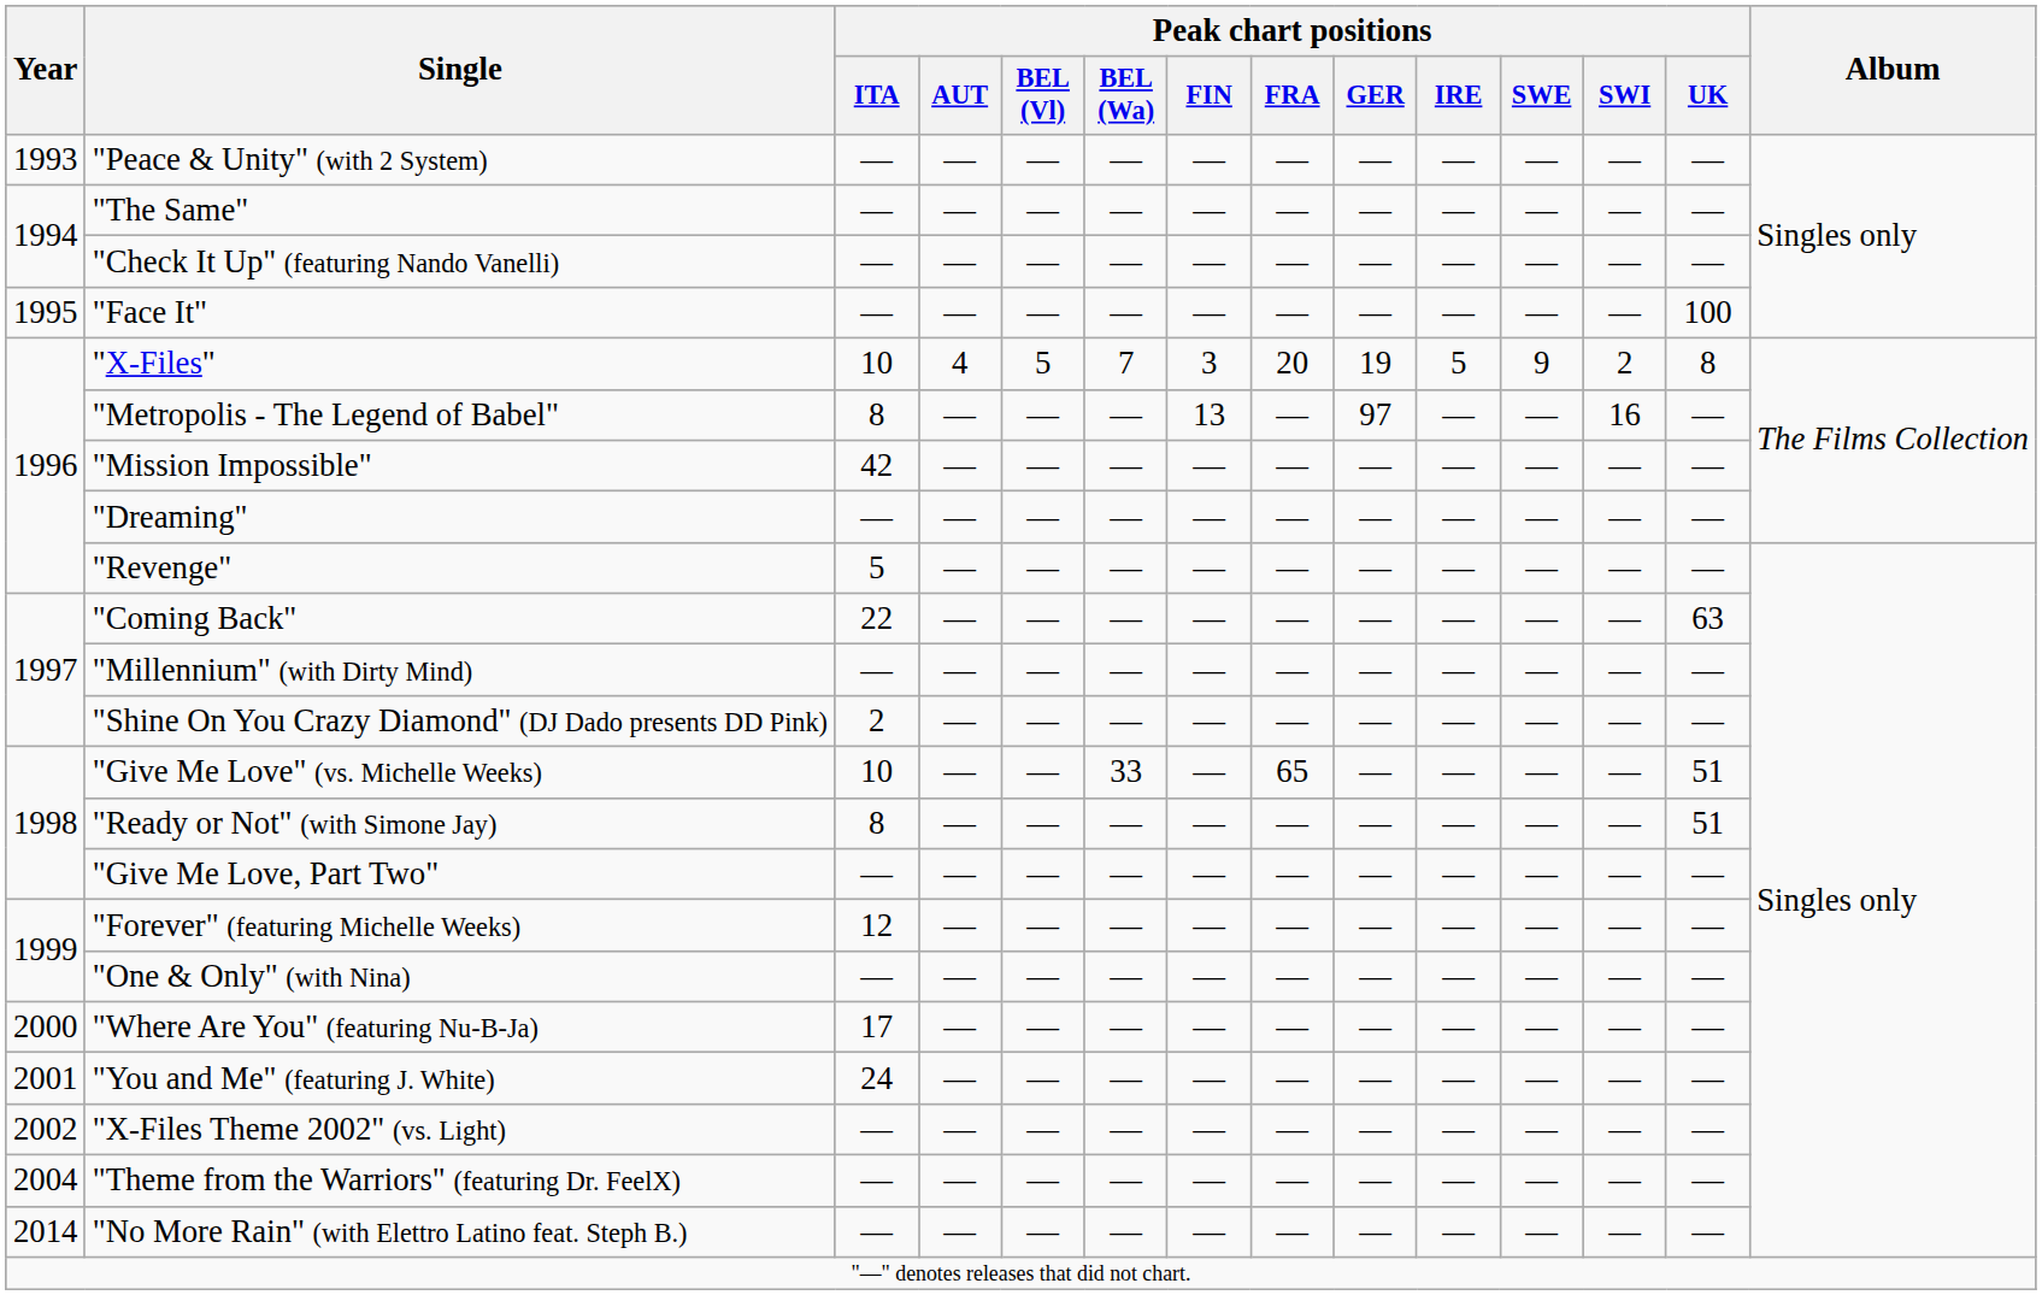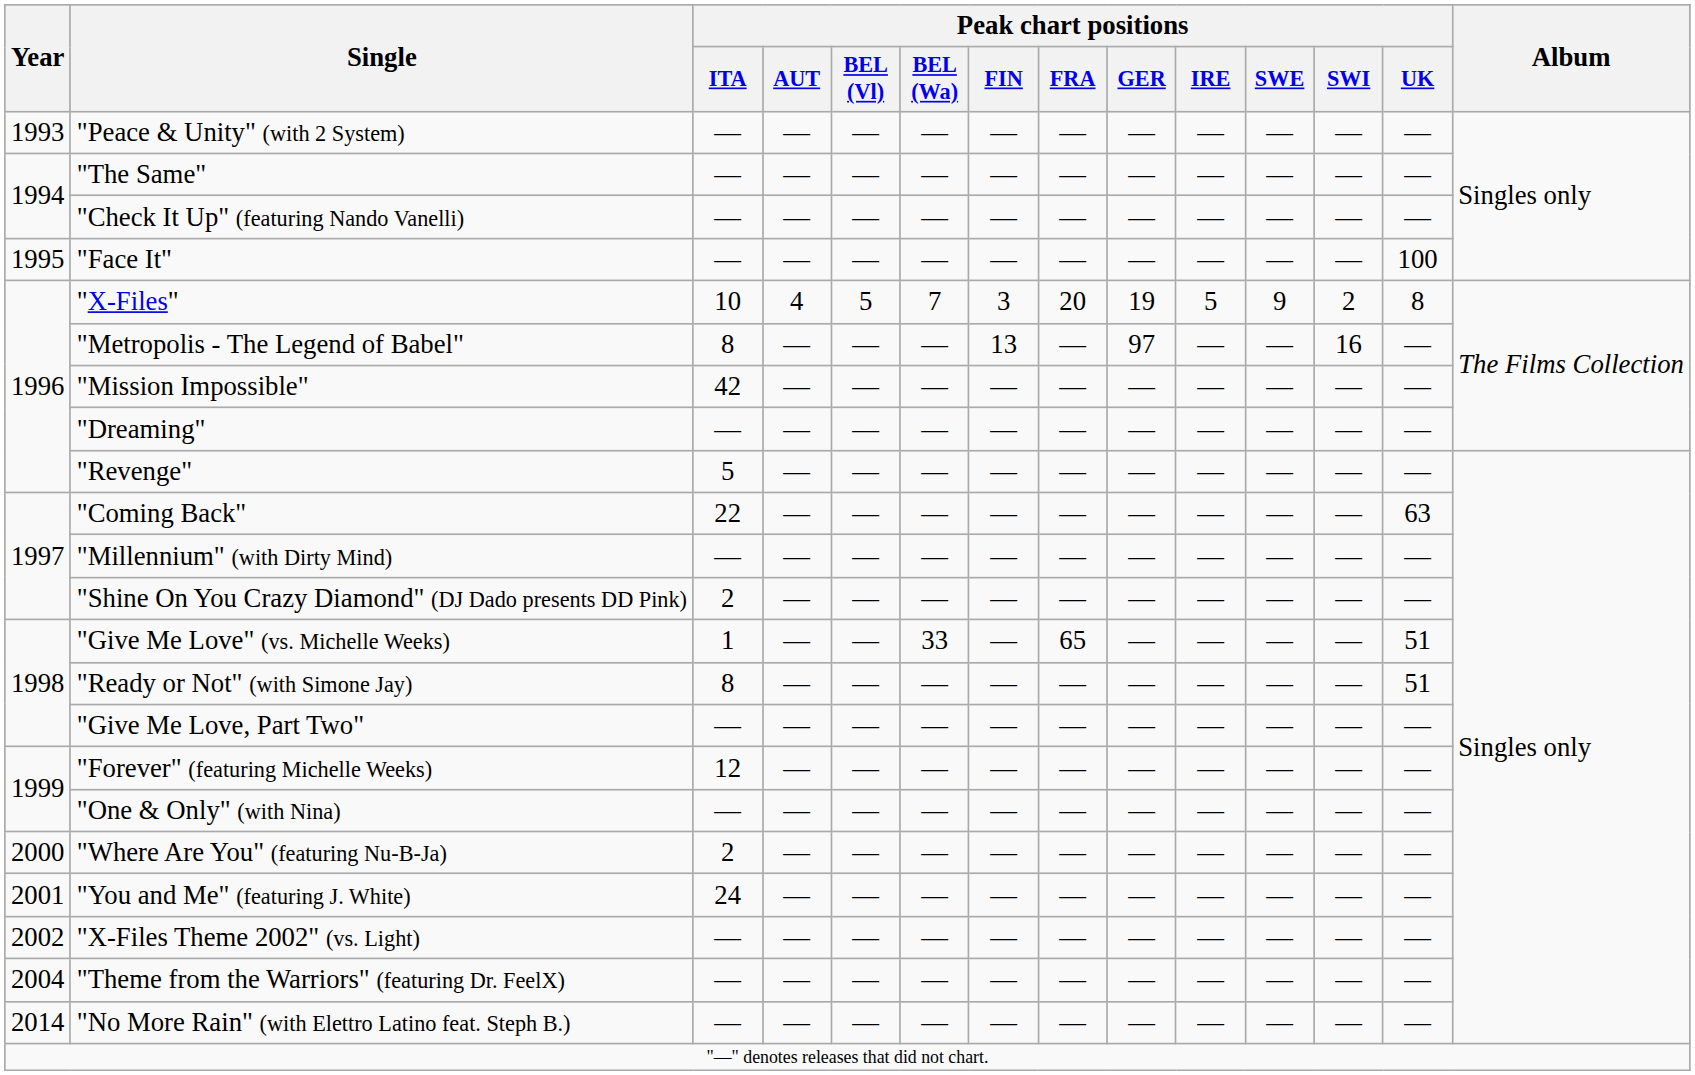 <table class="wikitable" style="text-align:center;">
 <tr>
 <th rowspan="2">Year</th>
 <th rowspan="2">Single</th>
 <th colspan="11">Peak chart positions</th>
 <th rowspan="2">Album</th>
 </tr>
 <tr style="font-size:smaller;">
 <th width="35"><a href='#'>ITA</a><br></th>
 <th width="35"><a href='#'>AUT</a><br></th>
 <th width="35"><a href='#'>BEL<br>(Vl)</a><br></th>
 <th width="35"><a href='#'>BEL<br>(Wa)</a><br></th>
 <th width="35"><a href='#'>FIN</a><br></th>
 <th width="35"><a href='#'>FRA</a><br></th>
 <th width="35"><a href='#'>GER</a><br></th>
 <th width="35"><a href='#'>IRE</a><br></th>
 <th width="35"><a href='#'>SWE</a><br></th>
 <th width="35"><a href='#'>SWI</a><br></th>
 <th width="35"><a href='#'>UK</a><br></th>
 </tr>
 <tr>
 <td>1993</td>
 <td align="left">"Peace & Unity" <small>(with 2 System)</small></td>
 <td>—</td>
 <td>—</td>
 <td>—</td>
 <td>—</td>
 <td>—</td>
 <td>—</td>
 <td>—</td>
 <td>—</td>
 <td>—</td>
 <td>—</td>
 <td>—</td>
 <td align="left" rowspan="4">Singles only</td>
 </tr>
 <tr>
 <td rowspan="2">1994</td>
 <td align="left">"The Same"</td>
 <td>—</td>
 <td>—</td>
 <td>—</td>
 <td>—</td>
 <td>—</td>
 <td>—</td>
 <td>—</td>
 <td>—</td>
 <td>—</td>
 <td>—</td>
 <td>—</td>
 </tr>
 <tr>
 <td align="left">"Check It Up" <small>(featuring Nando Vanelli)</small></td>
 <td>—</td>
 <td>—</td>
 <td>—</td>
 <td>—</td>
 <td>—</td>
 <td>—</td>
 <td>—</td>
 <td>—</td>
 <td>—</td>
 <td>—</td>
 <td>—</td>
 </tr>
 <tr>
 <td>1995</td>
 <td align="left">"Face It"</td>
 <td>—</td>
 <td>—</td>
 <td>—</td>
 <td>—</td>
 <td>—</td>
 <td>—</td>
 <td>—</td>
 <td>—</td>
 <td>—</td>
 <td>—</td>
 <td>100</td>
 </tr>
 <tr>
 <td rowspan="5">1996</td>
 <td align="left">"<a href='#'>X-Files</a>"</td>
 <td>10</td>
 <td>4</td>
 <td>5</td>
 <td>7</td>
 <td>3</td>
 <td>20</td>
 <td>19</td>
 <td>5</td>
 <td>9</td>
 <td>2</td>
 <td>8</td>
 <td align="left" rowspan="4"><em>The Films Collection</em></td>
 </tr>
 <tr>
 <td align="left">"Metropolis - The Legend of Babel"</td>
 <td>8</td>
 <td>—</td>
 <td>—</td>
 <td>—</td>
 <td>13</td>
 <td>—</td>
 <td>97</td>
 <td>—</td>
 <td>—</td>
 <td>16</td>
 <td>—</td>
 </tr>
 <tr>
 <td align="left">"Mission Impossible"</td>
 <td>42</td>
 <td>—</td>
 <td>—</td>
 <td>—</td>
 <td>—</td>
 <td>—</td>
 <td>—</td>
 <td>—</td>
 <td>—</td>
 <td>—</td>
 <td>—</td>
 </tr>
 <tr>
 <td align="left">"Dreaming"</td>
 <td>—</td>
 <td>—</td>
 <td>—</td>
 <td>—</td>
 <td>—</td>
 <td>—</td>
 <td>—</td>
 <td>—</td>
 <td>—</td>
 <td>—</td>
 <td>—</td>
 </tr>
 <tr>
 <td align="left">"Revenge"</td>
 <td>5</td>
 <td>—</td>
 <td>—</td>
 <td>—</td>
 <td>—</td>
 <td>—</td>
 <td>—</td>
 <td>—</td>
 <td>—</td>
 <td>—</td>
 <td>—</td>
 <td align="left" rowspan="14">Singles only</td>
 </tr>
 <tr>
 <td rowspan="3">1997</td>
 <td align="left">"Coming Back"</td>
 <td>22</td>
 <td>—</td>
 <td>—</td>
 <td>—</td>
 <td>—</td>
 <td>—</td>
 <td>—</td>
 <td>—</td>
 <td>—</td>
 <td>—</td>
 <td>63</td>
 </tr>
 <tr>
 <td align="left">"Millennium" <small>(with Dirty Mind)</small></td>
 <td>—</td>
 <td>—</td>
 <td>—</td>
 <td>—</td>
 <td>—</td>
 <td>—</td>
 <td>—</td>
 <td>—</td>
 <td>—</td>
 <td>—</td>
 <td>—</td>
 </tr>
 <tr>
 <td align="left">"Shine On You Crazy Diamond" <small>(DJ Dado presents DD Pink)</small></td>
 <td>2</td>
 <td>—</td>
 <td>—</td>
 <td>—</td>
 <td>—</td>
 <td>—</td>
 <td>—</td>
 <td>—</td>
 <td>—</td>
 <td>—</td>
 <td>—</td>
 </tr>
 <tr>
 <td rowspan="3">1998</td>
 <td align="left">"Give Me Love" <small>(vs. Michelle Weeks)</small></td>
-<td>10</td>
+<td>1</td>
 <td>—</td>
 <td>—</td>
 <td>33</td>
 <td>—</td>
 <td>65</td>
 <td>—</td>
 <td>—</td>
 <td>—</td>
 <td>—</td>
 <td>51</td>
 </tr>
 <tr>
 <td align="left">"Ready or Not" <small>(with Simone Jay)</small></td>
 <td>8</td>
 <td>—</td>
 <td>—</td>
 <td>—</td>
 <td>—</td>
 <td>—</td>
 <td>—</td>
 <td>—</td>
 <td>—</td>
 <td>—</td>
 <td>51</td>
 </tr>
 <tr>
 <td align="left">"Give Me Love, Part Two"</td>
 <td>—</td>
 <td>—</td>
 <td>—</td>
 <td>—</td>
 <td>—</td>
 <td>—</td>
 <td>—</td>
 <td>—</td>
 <td>—</td>
 <td>—</td>
 <td>—</td>
 </tr>
 <tr>
 <td rowspan="2">1999</td>
 <td align="left">"Forever" <small>(featuring Michelle Weeks)</small></td>
 <td>12</td>
 <td>—</td>
 <td>—</td>
 <td>—</td>
 <td>—</td>
 <td>—</td>
 <td>—</td>
 <td>—</td>
 <td>—</td>
 <td>—</td>
 <td>—</td>
 </tr>
 <tr>
 <td align="left">"One & Only" <small>(with Nina)</small></td>
 <td>—</td>
 <td>—</td>
 <td>—</td>
 <td>—</td>
 <td>—</td>
 <td>—</td>
 <td>—</td>
 <td>—</td>
 <td>—</td>
 <td>—</td>
 <td>—</td>
 </tr>
 <tr>
 <td>2000</td>
 <td align="left">"Where Are You" <small>(featuring Nu-B-Ja)</small></td>
-<td>17</td>
+<td>2</td>
 <td>—</td>
 <td>—</td>
 <td>—</td>
 <td>—</td>
 <td>—</td>
 <td>—</td>
 <td>—</td>
 <td>—</td>
 <td>—</td>
 <td>—</td>
 </tr>
 <tr>
 <td>2001</td>
 <td align="left">"You and Me" <small>(featuring J. White)</small></td>
 <td>24</td>
 <td>—</td>
 <td>—</td>
 <td>—</td>
 <td>—</td>
 <td>—</td>
 <td>—</td>
 <td>—</td>
 <td>—</td>
 <td>—</td>
 <td>—</td>
 </tr>
 <tr>
 <td>2002</td>
 <td align="left">"X-Files Theme 2002" <small>(vs. Light)</small></td>
 <td>—</td>
 <td>—</td>
 <td>—</td>
 <td>—</td>
 <td>—</td>
 <td>—</td>
 <td>—</td>
 <td>—</td>
 <td>—</td>
 <td>—</td>
 <td>—</td>
 </tr>
 <tr>
 <td>2004</td>
 <td align="left">"Theme from the Warriors" <small>(featuring Dr. FeelX)</small></td>
 <td>—</td>
 <td>—</td>
 <td>—</td>
 <td>—</td>
 <td>—</td>
 <td>—</td>
 <td>—</td>
 <td>—</td>
 <td>—</td>
 <td>—</td>
 <td>—</td>
 </tr>
 <tr>
 <td>2014</td>
 <td align="left">"No More Rain" <small>(with Elettro Latino feat. Steph B.)</small></td>
 <td>—</td>
 <td>—</td>
 <td>—</td>
 <td>—</td>
 <td>—</td>
 <td>—</td>
 <td>—</td>
 <td>—</td>
 <td>—</td>
 <td>—</td>
 <td>—</td>
 </tr>
 <tr>
 <td colspan="15" style="font-size:8pt">"—" denotes releases that did not chart.</td>
 </tr>
 </table>
